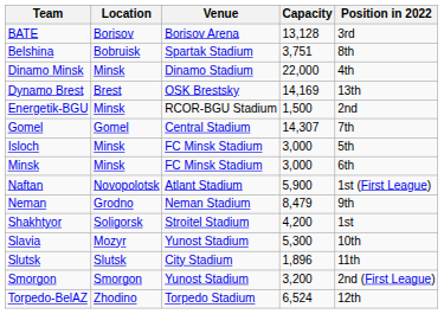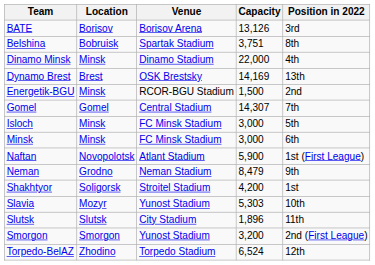 <table class="wikitable sortable" style="text-align:left">
 <tr>
 <th>Team</th>
 <th>Location</th>
 <th>Venue</th>
 <th>Capacity</th>
 <th>Position in 2022</th>
 </tr>
 <tr>
 <td><a href='#'>BATE</a></td>
 <td><a href='#'>Borisov</a></td>
 <td><a href='#'>Borisov Arena</a></td>
-<td>13,128</td>
+<td>13,126</td>
 <td>3rd</td>
 </tr>
 <tr>
 <td><a href='#'>Belshina</a></td>
 <td><a href='#'>Bobruisk</a></td>
 <td><a href='#'>Spartak Stadium</a></td>
 <td>3,751</td>
 <td>8th</td>
 </tr>
 <tr>
 <td><a href='#'>Dinamo Minsk</a></td>
 <td><a href='#'>Minsk</a></td>
 <td><a href='#'>Dinamo Stadium</a></td>
 <td>22,000</td>
 <td>4th</td>
 </tr>
 <tr>
 <td><a href='#'>Dynamo Brest</a></td>
 <td><a href='#'>Brest</a></td>
 <td><a href='#'>OSK Brestsky</a></td>
 <td>14,169</td>
 <td>13th</td>
 </tr>
 <tr>
 <td><a href='#'>Energetik-BGU</a></td>
 <td><a href='#'>Minsk</a></td>
 <td>RCOR-BGU Stadium</td>
 <td>1,500</td>
 <td>2nd</td>
 </tr>
 <tr>
 <td><a href='#'>Gomel</a></td>
 <td><a href='#'>Gomel</a></td>
 <td><a href='#'>Central Stadium</a></td>
 <td>14,307</td>
 <td>7th</td>
 </tr>
 <tr>
 <td><a href='#'>Isloch</a></td>
 <td><a href='#'>Minsk</a></td>
 <td><a href='#'>FC Minsk Stadium</a></td>
 <td>3,000</td>
 <td>5th</td>
 </tr>
 <tr>
 <td><a href='#'>Minsk</a></td>
 <td><a href='#'>Minsk</a></td>
 <td><a href='#'>FC Minsk Stadium</a></td>
 <td>3,000</td>
 <td>6th</td>
 </tr>
 <tr>
 <td><a href='#'>Naftan</a></td>
 <td><a href='#'>Novopolotsk</a></td>
 <td><a href='#'>Atlant Stadium</a></td>
 <td>5,900</td>
 <td>1st (<a href='#'>First League</a>)</td>
 </tr>
 <tr>
 <td><a href='#'>Neman</a></td>
 <td><a href='#'>Grodno</a></td>
 <td><a href='#'>Neman Stadium</a></td>
 <td>8,479</td>
 <td>9th</td>
 </tr>
 <tr>
 <td><a href='#'>Shakhtyor</a></td>
 <td><a href='#'>Soligorsk</a></td>
 <td><a href='#'>Stroitel Stadium</a></td>
 <td>4,200</td>
 <td>1st</td>
 </tr>
 <tr>
 <td><a href='#'>Slavia</a></td>
 <td><a href='#'>Mozyr</a></td>
 <td><a href='#'>Yunost Stadium</a></td>
-<td>5,300</td>
+<td>5,303</td>
 <td>10th</td>
 </tr>
 <tr>
 <td><a href='#'>Slutsk</a></td>
 <td><a href='#'>Slutsk</a></td>
 <td><a href='#'>City Stadium</a></td>
 <td>1,896</td>
 <td>11th</td>
 </tr>
 <tr>
 <td><a href='#'>Smorgon</a></td>
 <td><a href='#'>Smorgon</a></td>
 <td><a href='#'>Yunost Stadium</a></td>
 <td>3,200</td>
 <td>2nd (<a href='#'>First League</a>)</td>
 </tr>
 <tr>
 <td><a href='#'>Torpedo-BelAZ</a></td>
 <td><a href='#'>Zhodino</a></td>
 <td><a href='#'>Torpedo Stadium</a></td>
 <td>6,524</td>
 <td>12th</td>
 </tr>
 </table>
